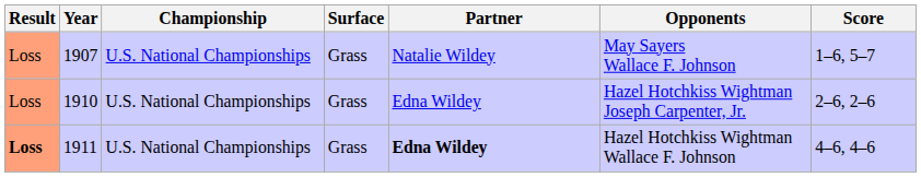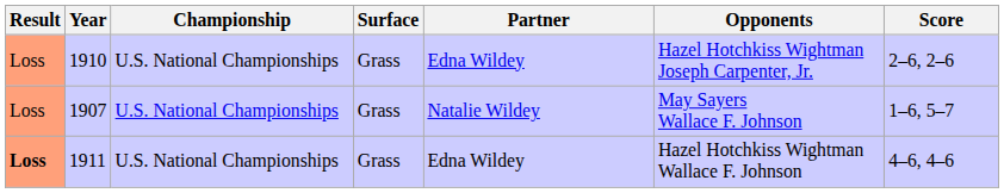 <table class="sortable wikitable">
 <tr>
 <th style="width:40px">Result</th>
 <th style="width:30px">Year</th>
 <th style="width:200px">Championship</th>
 <th style="width:50px">Surface</th>
 <th style="width:190px">Partner</th>
 <th style="width:190px">Opponents</th>
 <th style="width:90px" class="unsortable">Score</th>
 </tr>
 <tr style="background:#ccccff;">
 <td style="background:#ffa07a;">Loss</td>
+<td>1910</td>
+<td>U.S. National Championships</td>
+<td>Grass</td>
+<td>  <a href='#'>Edna Wildey</a></td>
+<td> <a href='#'>Hazel Hotchkiss Wightman</a><br>  <a href='#'>Joseph Carpenter, Jr.</a></td>
+<td>2–6, 2–6</td>
+</tr>
+<tr style="background:#ccccff;">
+<td style="background:#ffa07a;">Loss</td>
 <td>1907</td>
 <td><a href='#'>U.S. National Championships</a></td>
 <td>Grass</td>
 <td>  <a href='#'>Natalie Wildey</a></td>
 <td> <a href='#'>May Sayers</a><br>  <a href='#'>Wallace F. Johnson</a></td>
 <td>1–6, 5–7</td>
 </tr>
 <tr style="background:#ccccff;">
-<td style="background:#ffa07a;">Loss</td>
-<td>1910</td>
-<td>U.S. National Championships</td>
-<td>Grass</td>
-<td>  <a href='#'>Edna Wildey</a></td>
-<td> <a href='#'>Hazel Hotchkiss Wightman</a><br>  <a href='#'>Joseph Carpenter, Jr.</a></td>
-<td>2–6, 2–6</td>
-</tr>
-<tr style="background:#ccccff;">
 <td style="background:#ffa07a;"><strong>Loss</strong></td>
 <td>1911</td>
 <td>U.S. National Championships</td>
 <td>Grass</td>
-<td><strong>  Edna Wildey</strong></td>
+<td>  Edna Wildey</td>
 <td> Hazel Hotchkiss Wightman<br>  Wallace F. Johnson</td>
 <td>4–6, 4–6</td>
 </tr>
 </table>
